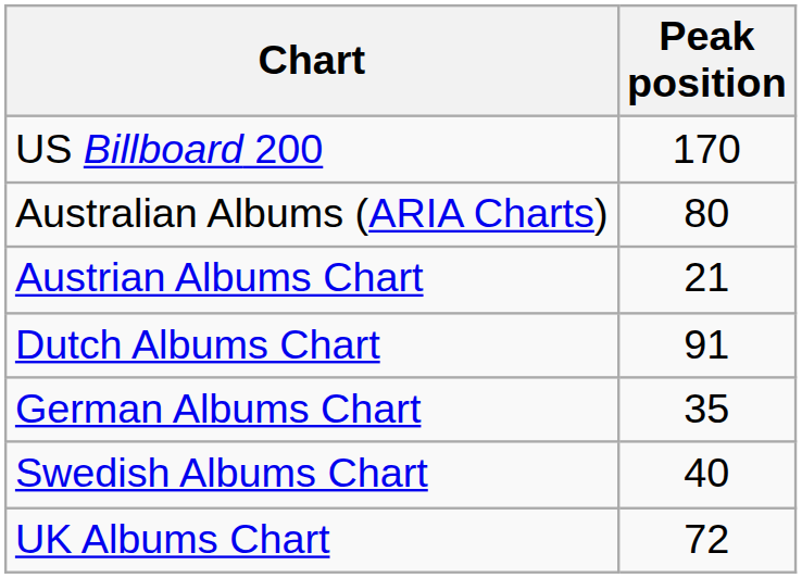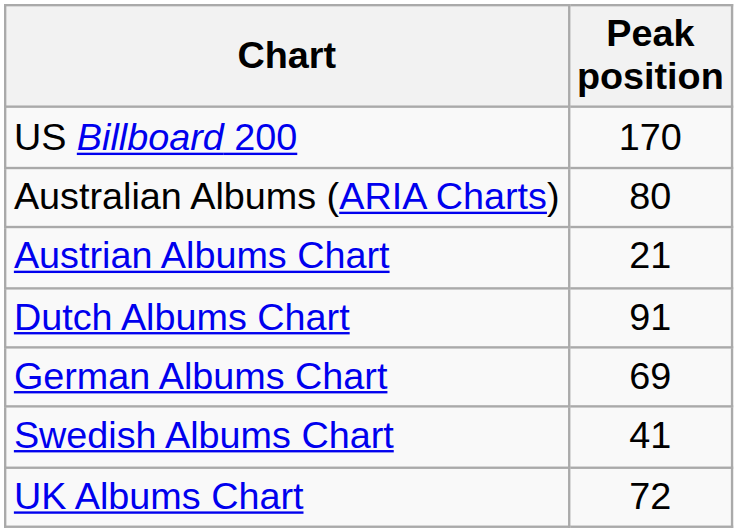 <table class="wikitable sortable">
 <tr>
 <th>Chart</th>
 <th>Peak<br>position</th>
 </tr>
 <tr>
 <td>US <a href='#'><em>Billboard</em> 200</a></td>
 <td align=center>170</td>
 </tr>
 <tr>
 <td>Australian Albums (<a href='#'>ARIA Charts</a>)</td>
 <td align=center>80</td>
 </tr>
 <tr>
 <td><a href='#'>Austrian Albums Chart</a></td>
 <td align=center>21</td>
 </tr>
 <tr>
 <td><a href='#'>Dutch Albums Chart</a></td>
 <td align=center>91</td>
 </tr>
 <tr>
 <td><a href='#'>German Albums Chart</a></td>
-<td align=center>35</td>
+<td align=center>69</td>
 </tr>
 <tr>
 <td><a href='#'>Swedish Albums Chart</a></td>
-<td align=center>40</td>
+<td align=center>41</td>
 </tr>
 <tr>
 <td><a href='#'>UK Albums Chart</a></td>
 <td align=center>72</td>
 </tr>
 </table>
